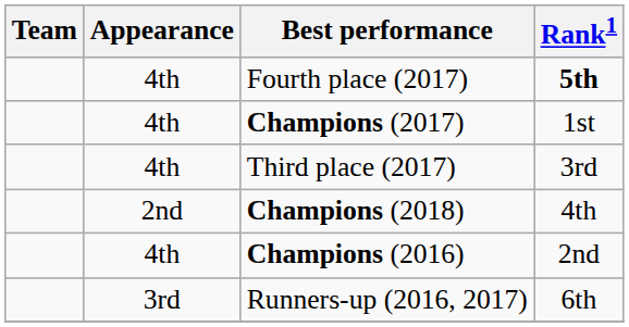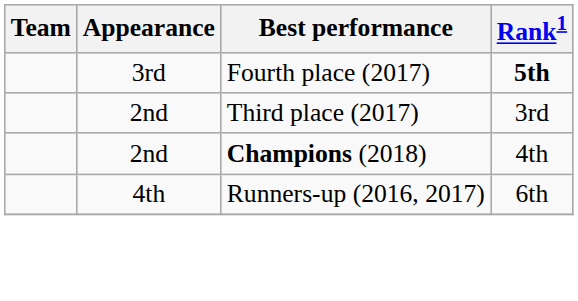 <table class="wikitable sortable">
 <tr>
 <th>Team</th>
 <th>Appearance</th>
 <th>Best performance</th>
 <th><a href='#'>Rank</a><sup><a href='#'>1</a></sup></th>
 </tr>
 <tr>
 <td></td>
-<td align=center>4th</td>
+<td align=center>3rd</td>
 <td>Fourth place (2017)</td>
 <td align=center><strong>5th</strong></td>
 </tr>
 <tr>
 <td></td>
-<td align=center>4th</td>
-<td><strong>Champions</strong> (2017)</td>
-<td align=center>1st</td>
-</tr>
-<tr>
-<td></td>
-<td align=center>4th</td>
+<td align=center>2nd</td>
 <td>Third place (2017)</td>
 <td align=center>3rd</td>
 </tr>
 <tr>
 <td></td>
 <td align=center>2nd</td>
 <td><strong>Champions</strong> (2018)</td>
 <td align=center>4th</td>
 </tr>
 <tr>
 <td></td>
 <td align=center>4th</td>
-<td><strong>Champions</strong> (2016)</td>
-<td align=center>2nd</td>
-</tr>
-<tr>
-<td></td>
-<td align=center>3rd</td>
 <td>Runners-up (2016, 2017)</td>
 <td align=center>6th</td>
 </tr>
 <tr>
 </tr>
 </table>
